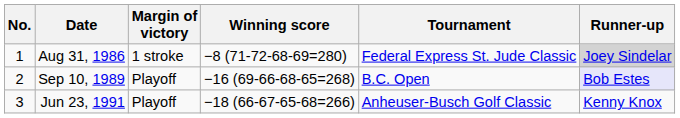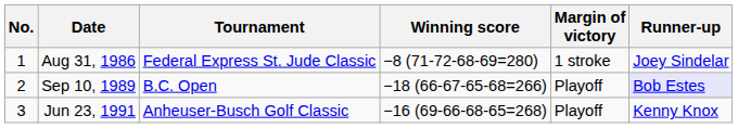 <table class="wikitable" style="font-size:95%;">
 <tr>
 <th>No.</th>
 <th>Date</th>
+<th>Tournament</th>
+<th>Winning score</th>
 <th>Margin of<br>victory</th>
-<th>Winning score</th>
-<th>Tournament</th>
 <th>Runner-up</th>
 </tr>
 <tr>
 <td align=center>1</td>
 <td align=right>Aug 31, <a href='#'>1986</a></td>
+<td><a href='#'>Federal Express St. Jude Classic</a></td>
+<td>−8 (71-72-68-69=280)</td>
 <td>1 stroke</td>
-<td>−8 (71-72-68-69=280)</td>
-<td><a href='#'>Federal Express St. Jude Classic</a></td>
-<td style="background: lightgrey;"> <a href='#'>Joey Sindelar</a></td>
+<td> <a href='#'>Joey Sindelar</a></td>
 </tr>
 <tr>
 <td align=center>2</td>
 <td align=right>Sep 10, <a href='#'>1989</a></td>
+<td><a href='#'>B.C. Open</a></td>
+<td>−18 (66-67-65-68=266)</td>
 <td>Playoff</td>
-<td>−16 (69-66-68-65=268)</td>
-<td><a href='#'>B.C. Open</a></td>
 <td style="background: lavender;"> <a href='#'>Bob Estes</a></td>
 </tr>
 <tr>
 <td align=center>3</td>
 <td align=right>Jun 23, <a href='#'>1991</a></td>
+<td><a href='#'>Anheuser-Busch Golf Classic</a></td>
+<td>−16 (69-66-68-65=268)</td>
 <td>Playoff</td>
-<td>−18 (66-67-65-68=266)</td>
-<td><a href='#'>Anheuser-Busch Golf Classic</a></td>
 <td> <a href='#'>Kenny Knox</a></td>
 </tr>
 </table>
